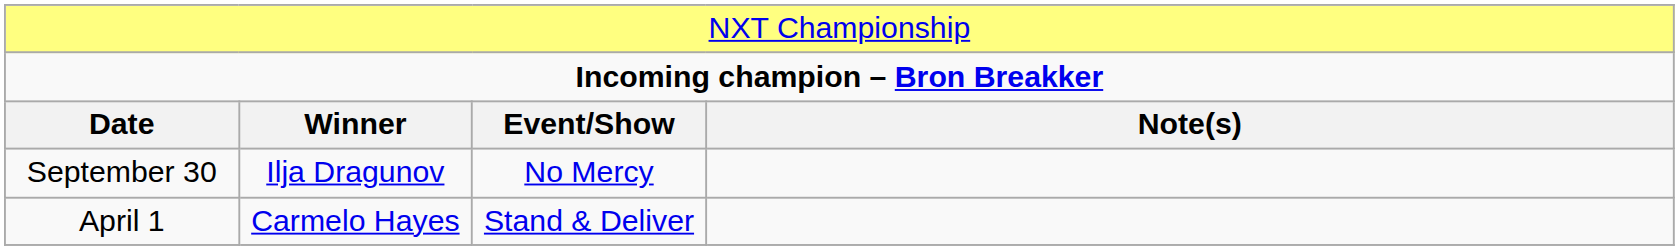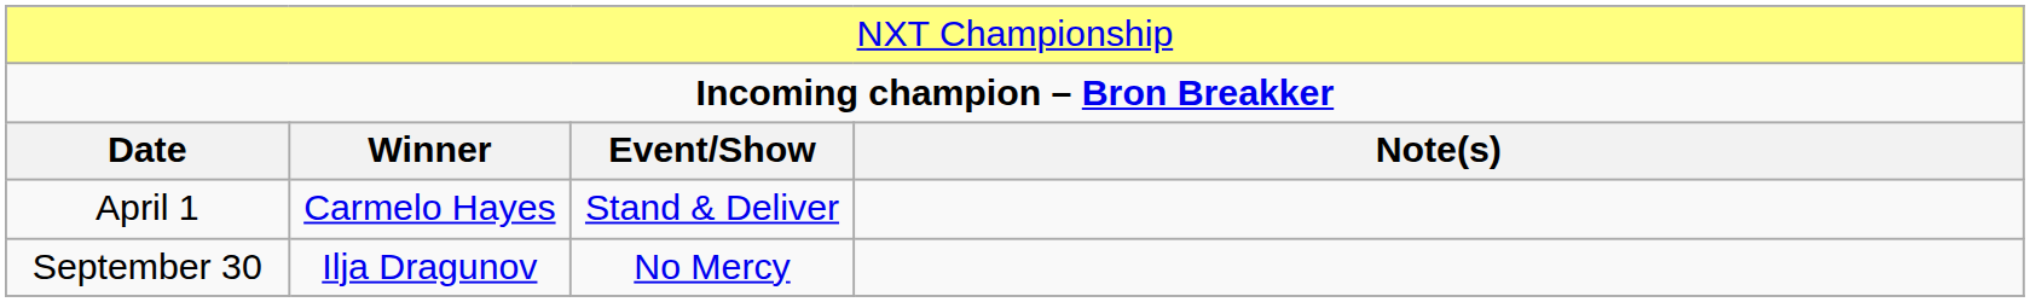 <table class="wikitable" style="text-align:center; width:100%;">
 <tr style="background:#FFFF80;">
 <td colspan="4" style="text-align: center;"><a href='#'>NXT Championship</a></td>
 </tr>
 <tr>
 <td colspan="4" style="text-align: center;"><strong>Incoming champion – <a href='#'>Bron Breakker</a></strong></td>
 </tr>
 <tr>
 <th width=14%>Date</th>
 <th width=14%>Winner</th>
 <th width=14%>Event/Show</th>
 <th width=58%>Note(s)</th>
 </tr>
 <tr>
+<td>April 1</td>
+<td><a href='#'>Carmelo Hayes</a></td>
+<td><a href='#'>Stand & Deliver</a></td>
+<td></td>
+</tr>
+<tr>
 <td>September 30</td>
 <td><a href='#'>Ilja Dragunov</a></td>
 <td><a href='#'>No Mercy</a></td>
 <td></td>
 </tr>
-<tr>
-<td>April 1</td>
-<td><a href='#'>Carmelo Hayes</a></td>
-<td><a href='#'>Stand & Deliver</a></td>
-<td></td>
-</tr>
 </table>
